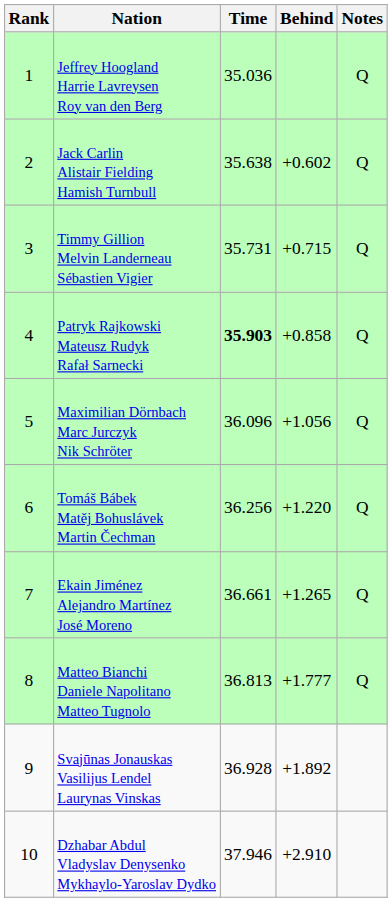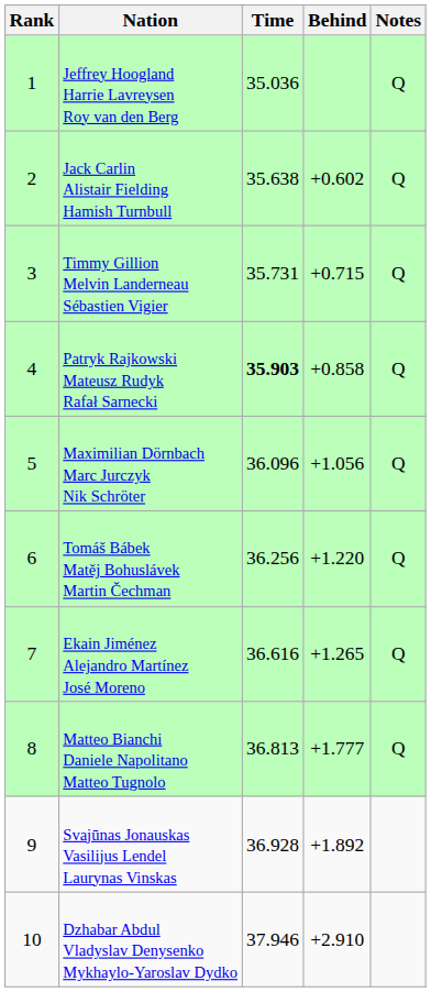 <table class="wikitable sortable" style="text-align:center">
 <tr>
 <th>Rank</th>
 <th>Nation</th>
 <th>Time</th>
 <th>Behind</th>
 <th>Notes</th>
 </tr>
 <tr bgcolor=bbffbb>
 <td>1</td>
 <td align=left><br><small><a href='#'>Jeffrey Hoogland</a><br><a href='#'>Harrie Lavreysen</a><br><a href='#'>Roy van den Berg</a></small></td>
 <td>35.036</td>
 <td></td>
 <td>Q</td>
 </tr>
 <tr bgcolor=bbffbb>
 <td>2</td>
 <td align=left><br><small><a href='#'>Jack Carlin</a><br><a href='#'>Alistair Fielding</a><br><a href='#'>Hamish Turnbull</a></small></td>
 <td>35.638</td>
 <td>+0.602</td>
 <td>Q</td>
 </tr>
 <tr bgcolor=bbffbb>
 <td>3</td>
 <td align=left><br><small><a href='#'>Timmy Gillion</a><br><a href='#'>Melvin Landerneau</a><br><a href='#'>Sébastien Vigier</a></small></td>
 <td>35.731</td>
 <td>+0.715</td>
 <td>Q</td>
 </tr>
 <tr bgcolor=bbffbb>
 <td>4</td>
 <td align=left><small><br><a href='#'>Patryk Rajkowski</a><br><a href='#'>Mateusz Rudyk</a><br><a href='#'>Rafał Sarnecki</a></small></td>
 <td><strong>35.903</strong></td>
 <td>+0.858</td>
 <td>Q</td>
 </tr>
 <tr bgcolor=bbffbb>
 <td>5</td>
 <td align=left><br><small><a href='#'>Maximilian Dörnbach</a><br><a href='#'>Marc Jurczyk</a><br><a href='#'>Nik Schröter</a></small></td>
 <td>36.096</td>
 <td>+1.056</td>
 <td>Q</td>
 </tr>
 <tr bgcolor=bbffbb>
 <td>6</td>
 <td align=left><br><small><a href='#'>Tomáš Bábek</a><br><a href='#'>Matěj Bohuslávek</a><br><a href='#'>Martin Čechman</a></small></td>
 <td>36.256</td>
 <td>+1.220</td>
 <td>Q</td>
 </tr>
 <tr bgcolor=bbffbb>
 <td>7</td>
 <td align=left><br><small><a href='#'>Ekain Jiménez</a><br><a href='#'>Alejandro Martínez</a><br><a href='#'>José Moreno</a></small></td>
-<td>36.661</td>
+<td>36.616</td>
 <td>+1.265</td>
 <td>Q</td>
 </tr>
 <tr bgcolor=bbffbb>
 <td>8</td>
 <td align=left><br><small><a href='#'>Matteo Bianchi</a><br><a href='#'>Daniele Napolitano</a><br><a href='#'>Matteo Tugnolo</a></small></td>
 <td>36.813</td>
 <td>+1.777</td>
 <td>Q</td>
 </tr>
 <tr>
 <td>9</td>
 <td align=left><br><small><a href='#'>Svajūnas Jonauskas</a><br><a href='#'>Vasilijus Lendel</a><br><a href='#'>Laurynas Vinskas</a></small></td>
 <td>36.928</td>
 <td>+1.892</td>
 <td></td>
 </tr>
 <tr>
 <td>10</td>
 <td align=left><br><small><a href='#'>Dzhabar Abdul</a><br><a href='#'>Vladyslav Denysenko</a><br><a href='#'>Mykhaylo-Yaroslav Dydko</a></small></td>
 <td>37.946</td>
 <td>+2.910</td>
 <td></td>
 </tr>
 </table>
